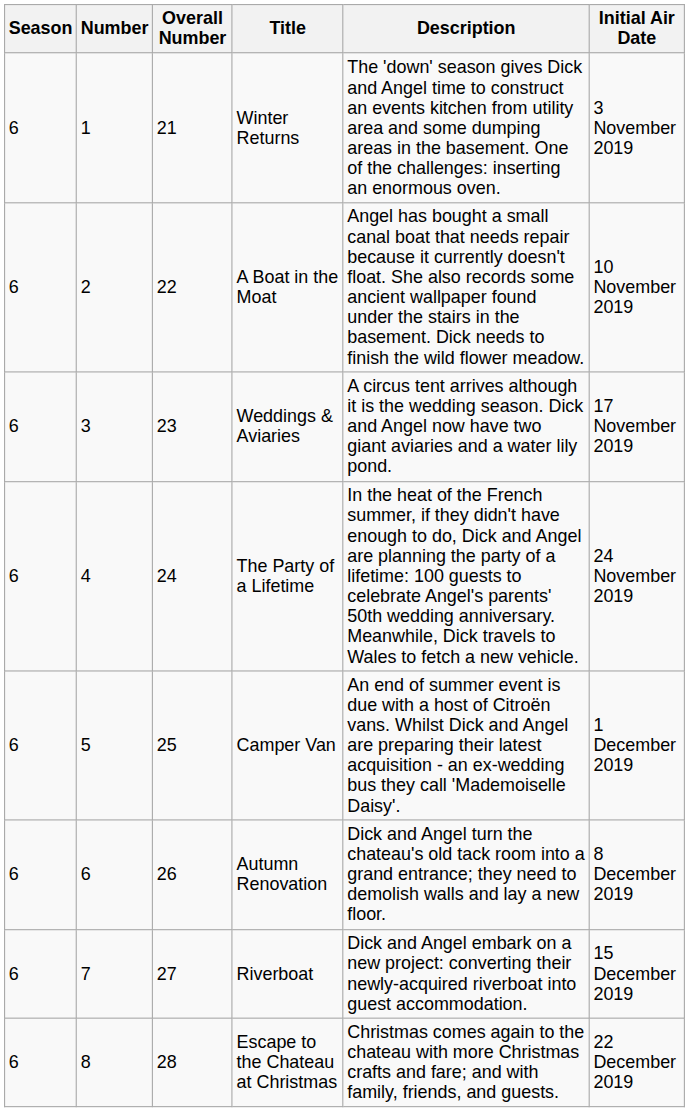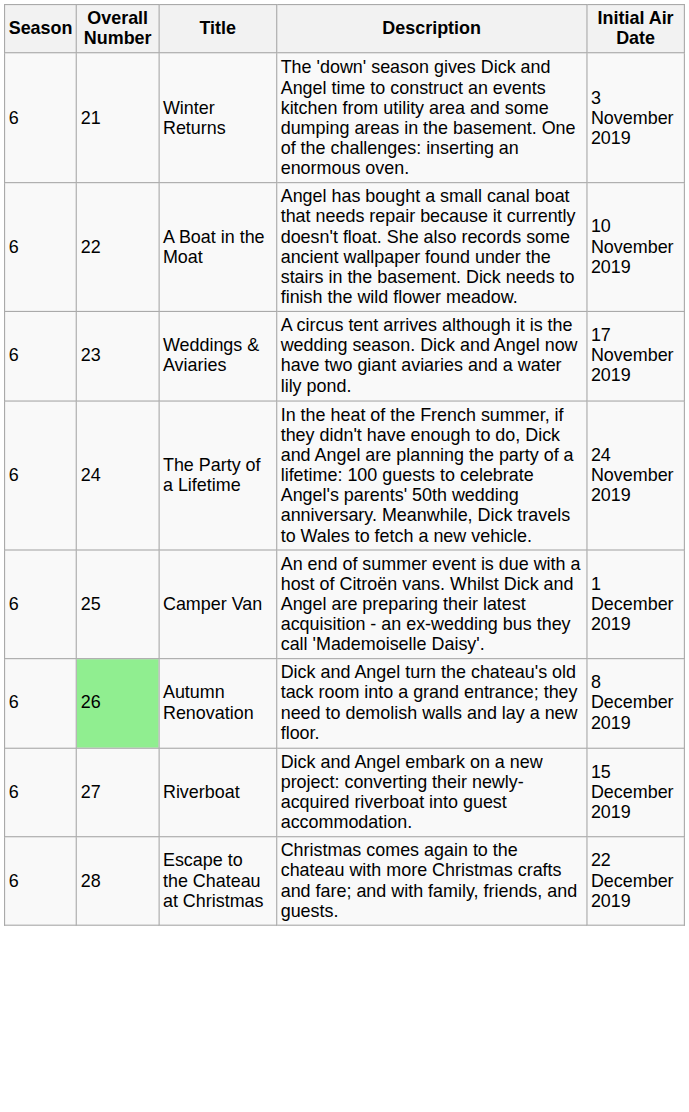 <table class="wikitable">
 <tr>
 <th>Season</th>
-<th>Number</th>
 <th>Overall Number</th>
 <th>Title</th>
 <th>Description</th>
 <th>Initial Air Date</th>
 </tr>
 <tr>
 <td>6</td>
-<td>1</td>
 <td>21</td>
 <td>Winter Returns</td>
 <td>The 'down' season gives Dick and Angel time to construct an events kitchen from utility area and some dumping areas in the basement. One of the challenges: inserting an enormous oven.</td>
 <td>3 November 2019</td>
 </tr>
 <tr>
 <td>6</td>
-<td>2</td>
 <td>22</td>
 <td>A Boat in the Moat</td>
 <td>Angel has bought a small canal boat that needs repair because it currently doesn't float. She also records some ancient wallpaper found under the stairs in the basement. Dick needs to finish the wild flower meadow.</td>
 <td>10 November 2019</td>
 </tr>
 <tr>
 <td>6</td>
-<td>3</td>
 <td>23</td>
 <td>Weddings & Aviaries</td>
 <td>A circus tent arrives although it is the wedding season. Dick and Angel now have two giant aviaries and a water lily pond.</td>
 <td>17 November 2019</td>
 </tr>
 <tr>
 <td>6</td>
-<td>4</td>
 <td>24</td>
 <td>The Party of a Lifetime</td>
 <td>In the heat of the French summer, if they didn't have enough to do, Dick and Angel are planning the party of a lifetime: 100 guests to celebrate Angel's parents' 50th wedding anniversary. Meanwhile, Dick travels to Wales to fetch a new vehicle.</td>
 <td>24 November 2019</td>
 </tr>
 <tr>
 <td>6</td>
-<td>5</td>
 <td>25</td>
 <td>Camper Van</td>
 <td>An end of summer event is due with a host of Citroën vans. Whilst Dick and Angel are preparing their latest acquisition - an ex-wedding bus they call 'Mademoiselle Daisy'.</td>
 <td>1 December 2019</td>
 </tr>
 <tr>
 <td>6</td>
-<td>6</td>
-<td>26</td>
+<td style="background: lightgreen;">26</td>
 <td>Autumn Renovation</td>
 <td>Dick and Angel turn the chateau's old tack room into a grand entrance; they need to demolish walls and lay a new floor.</td>
 <td>8 December 2019</td>
 </tr>
 <tr>
 <td>6</td>
-<td>7</td>
 <td>27</td>
 <td>Riverboat</td>
 <td>Dick and Angel embark on a new project: converting their newly-acquired riverboat into guest accommodation.</td>
 <td>15 December 2019</td>
 </tr>
 <tr>
 <td>6</td>
-<td>8</td>
 <td>28</td>
 <td>Escape to the Chateau at Christmas</td>
 <td>Christmas comes again to the chateau with more Christmas crafts and fare; and with family, friends, and guests.</td>
 <td>22 December 2019</td>
 </tr>
 </table>
